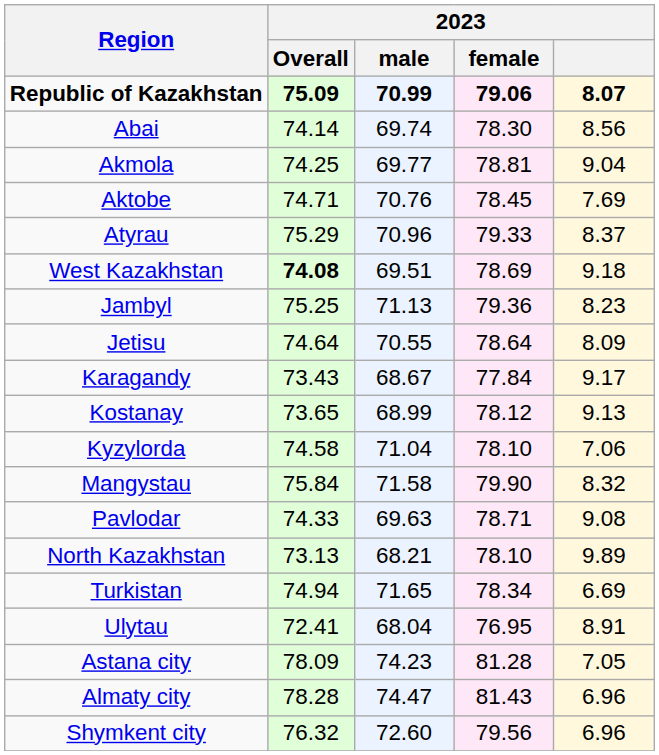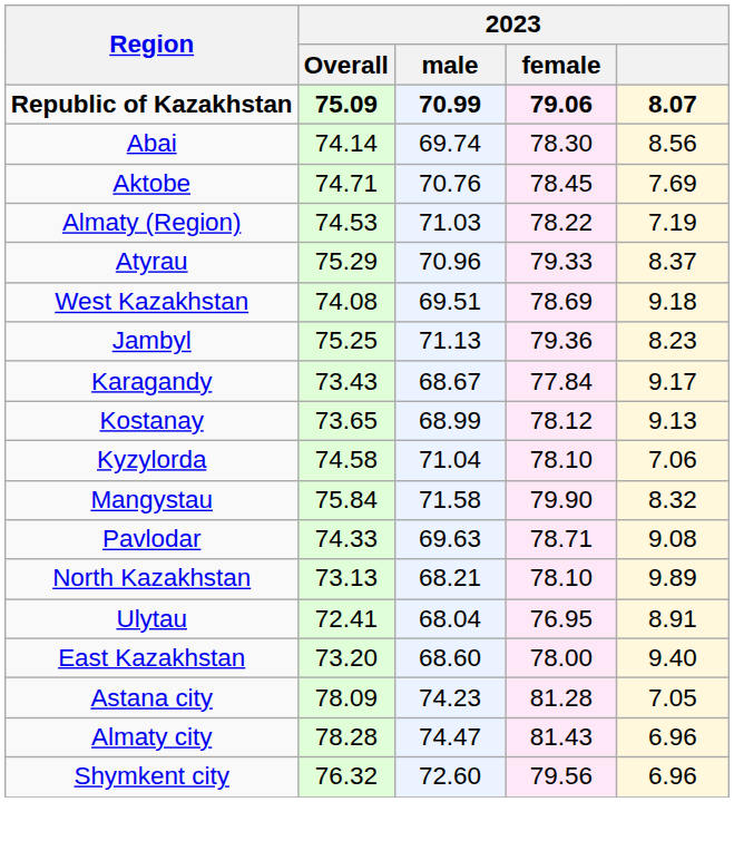 <table class="wikitable sortable mw-datatable static-row-numbers sort-under col1left" style="text-align:center;">
 <tr>
 <th rowspan="2" style="vertical-align:middle;"><a href='#'>Region</a></th>
 <th colspan="4">2023</th>
 </tr>
 <tr>
 <th>Overall</th>
 <th style="vertical-align:middle;width:4em;">male</th>
 <th style="vertical-align:middle;width:4em;">female</th>
 <th style="vertical-align:middle;width:4em;"></th>
 </tr>
 <tr class="static-row-header">
 <td style="text-align:left;"><strong>Republic of Kazakhstan</strong></td>
 <td style="background:#e0ffd8;"><strong>75.09</strong></td>
 <td style="background:#eaf3ff;"><strong>70.99</strong></td>
 <td style="background:#fee7f6;"><strong>79.06</strong></td>
 <td style="background:#fff8dc;"><strong>8.07</strong></td>
 </tr>
 <tr>
 <td><a href='#'>Abai</a></td>
 <td style="background:#e0ffd8;">74.14</td>
 <td style="background:#eaf3ff;">69.74</td>
 <td style="background:#fee7f6;">78.30</td>
 <td style="background:#fff8dc;">8.56</td>
 </tr>
 <tr>
-<td><a href='#'>Akmola</a></td>
-<td style="background:#e0ffd8;">74.25</td>
-<td style="background:#eaf3ff;">69.77</td>
-<td style="background:#fee7f6;">78.81</td>
-<td style="background:#fff8dc;">9.04</td>
-</tr>
-<tr>
 <td><a href='#'>Aktobe</a></td>
 <td style="background:#e0ffd8;">74.71</td>
 <td style="background:#eaf3ff;">70.76</td>
 <td style="background:#fee7f6;">78.45</td>
 <td style="background:#fff8dc;">7.69</td>
+</tr>
+<tr>
+<td><a href='#'>Almaty (Region)</a></td>
+<td style="background:#e0ffd8;">74.53</td>
+<td style="background:#eaf3ff;">71.03</td>
+<td style="background:#fee7f6;">78.22</td>
+<td style="background:#fff8dc;">7.19</td>
 </tr>
 <tr>
 <td><a href='#'>Atyrau</a></td>
 <td style="background:#e0ffd8;">75.29</td>
 <td style="background:#eaf3ff;">70.96</td>
 <td style="background:#fee7f6;">79.33</td>
 <td style="background:#fff8dc;">8.37</td>
 </tr>
 <tr>
 <td><a href='#'>West Kazakhstan</a></td>
-<td style="background:#e0ffd8;"><strong>74.08</strong></td>
+<td style="background:#e0ffd8;">74.08</td>
 <td style="background:#eaf3ff;">69.51</td>
 <td style="background:#fee7f6;">78.69</td>
 <td style="background:#fff8dc;">9.18</td>
 </tr>
 <tr>
 <td><a href='#'>Jambyl</a></td>
 <td style="background:#e0ffd8;">75.25</td>
 <td style="background:#eaf3ff;">71.13</td>
 <td style="background:#fee7f6;">79.36</td>
 <td style="background:#fff8dc;">8.23</td>
-</tr>
-<tr>
-<td><a href='#'>Jetisu</a></td>
-<td style="background:#e0ffd8;">74.64</td>
-<td style="background:#eaf3ff;">70.55</td>
-<td style="background:#fee7f6;">78.64</td>
-<td style="background:#fff8dc;">8.09</td>
 </tr>
 <tr>
 <td><a href='#'>Karagandy</a></td>
 <td style="background:#e0ffd8;">73.43</td>
 <td style="background:#eaf3ff;">68.67</td>
 <td style="background:#fee7f6;">77.84</td>
 <td style="background:#fff8dc;">9.17</td>
 </tr>
 <tr>
 <td><a href='#'>Kostanay</a></td>
 <td style="background:#e0ffd8;">73.65</td>
 <td style="background:#eaf3ff;">68.99</td>
 <td style="background:#fee7f6;">78.12</td>
 <td style="background:#fff8dc;">9.13</td>
 </tr>
 <tr>
 <td><a href='#'>Kyzylorda</a></td>
 <td style="background:#e0ffd8;">74.58</td>
 <td style="background:#eaf3ff;">71.04</td>
 <td style="background:#fee7f6;">78.10</td>
 <td style="background:#fff8dc;">7.06</td>
 </tr>
 <tr>
 <td><a href='#'>Mangystau</a></td>
 <td style="background:#e0ffd8;">75.84</td>
 <td style="background:#eaf3ff;">71.58</td>
 <td style="background:#fee7f6;">79.90</td>
 <td style="background:#fff8dc;">8.32</td>
 </tr>
 <tr>
 <td><a href='#'>Pavlodar</a></td>
 <td style="background:#e0ffd8;">74.33</td>
 <td style="background:#eaf3ff;">69.63</td>
 <td style="background:#fee7f6;">78.71</td>
 <td style="background:#fff8dc;">9.08</td>
 </tr>
 <tr>
 <td><a href='#'>North Kazakhstan</a></td>
 <td style="background:#e0ffd8;">73.13</td>
 <td style="background:#eaf3ff;">68.21</td>
 <td style="background:#fee7f6;">78.10</td>
 <td style="background:#fff8dc;">9.89</td>
 </tr>
 <tr>
-<td><a href='#'>Turkistan</a></td>
-<td style="background:#e0ffd8;">74.94</td>
-<td style="background:#eaf3ff;">71.65</td>
-<td style="background:#fee7f6;">78.34</td>
-<td style="background:#fff8dc;">6.69</td>
-</tr>
-<tr>
 <td><a href='#'>Ulytau</a></td>
 <td style="background:#e0ffd8;">72.41</td>
 <td style="background:#eaf3ff;">68.04</td>
 <td style="background:#fee7f6;">76.95</td>
 <td style="background:#fff8dc;">8.91</td>
+</tr>
+<tr>
+<td><a href='#'>East Kazakhstan</a></td>
+<td style="background:#e0ffd8;">73.20</td>
+<td style="background:#eaf3ff;">68.60</td>
+<td style="background:#fee7f6;">78.00</td>
+<td style="background:#fff8dc;">9.40</td>
 </tr>
 <tr>
 <td><a href='#'>Astana city</a></td>
 <td style="background:#e0ffd8;">78.09</td>
 <td style="background:#eaf3ff;">74.23</td>
 <td style="background:#fee7f6;">81.28</td>
 <td style="background:#fff8dc;">7.05</td>
 </tr>
 <tr>
 <td><a href='#'>Almaty city</a></td>
 <td style="background:#e0ffd8;">78.28</td>
 <td style="background:#eaf3ff;">74.47</td>
 <td style="background:#fee7f6;">81.43</td>
 <td style="background:#fff8dc;">6.96</td>
 </tr>
 <tr>
 <td><a href='#'>Shymkent city</a></td>
 <td style="background:#e0ffd8;">76.32</td>
 <td style="background:#eaf3ff;">72.60</td>
 <td style="background:#fee7f6;">79.56</td>
 <td style="background:#fff8dc;">6.96</td>
 </tr>
 </table>
